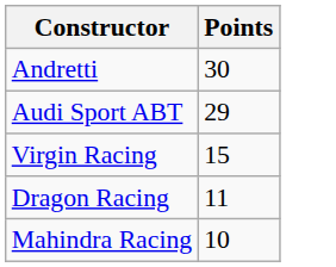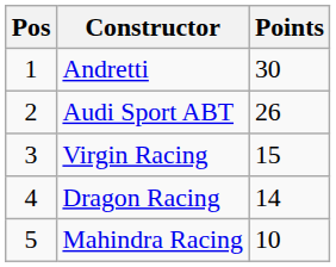 <table class="wikitable" style="font-size: 95%;">
 <tr>
+<th>Pos</th>
 <th>Constructor</th>
 <th>Points</th>
 </tr>
 <tr>
+<td align="center">1</td>
 <td> <a href='#'>Andretti</a></td>
 <td align="left">30</td>
 </tr>
 <tr>
+<td align="center">2</td>
 <td> <a href='#'>Audi Sport ABT</a></td>
-<td align="left">29</td>
+<td align="left">26</td>
 </tr>
 <tr>
+<td align="center">3</td>
 <td> <a href='#'>Virgin Racing</a></td>
 <td align="left">15</td>
 </tr>
 <tr>
+<td align="center">4</td>
 <td> <a href='#'>Dragon Racing</a></td>
-<td align="left">11</td>
+<td align="left">14</td>
 </tr>
 <tr>
+<td align="center">5</td>
 <td> <a href='#'>Mahindra Racing</a></td>
 <td align="left">10</td>
 </tr>
 </table>
